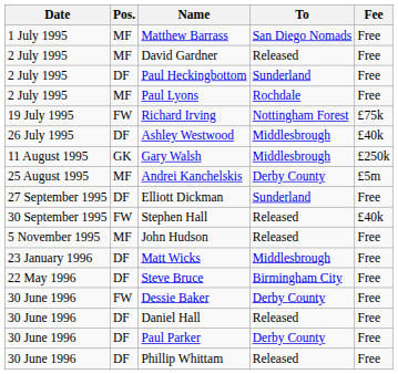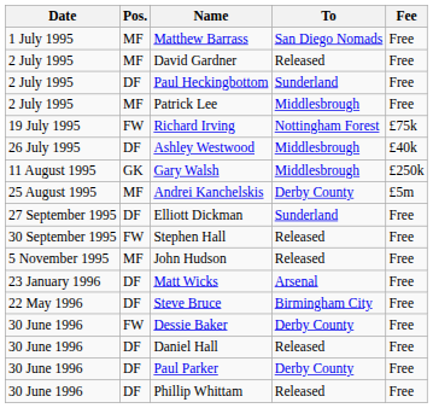 <table class="wikitable">
 <tr>
 <th>Date</th>
 <th>Pos.</th>
 <th>Name</th>
 <th>To</th>
 <th>Fee</th>
 </tr>
 <tr>
 <td>1 July 1995</td>
 <td>MF</td>
 <td> <a href='#'>Matthew Barrass</a></td>
 <td> <a href='#'>San Diego Nomads</a></td>
 <td>Free</td>
 </tr>
 <tr>
 <td>2 July 1995</td>
 <td>MF</td>
 <td> David Gardner</td>
 <td>Released</td>
 <td>Free</td>
 </tr>
 <tr>
 <td>2 July 1995</td>
 <td>DF</td>
 <td> <a href='#'>Paul Heckingbottom</a></td>
 <td> <a href='#'>Sunderland</a></td>
 <td>Free</td>
 </tr>
 <tr>
 <td>2 July 1995</td>
 <td>MF</td>
-<td> <a href='#'>Paul Lyons</a></td>
-<td> <a href='#'>Rochdale</a></td>
+<td> Patrick Lee</td>
+<td> <a href='#'>Middlesbrough</a></td>
 <td>Free</td>
 </tr>
 <tr>
 <td>19 July 1995</td>
 <td>FW</td>
 <td> <a href='#'>Richard Irving</a></td>
 <td> <a href='#'>Nottingham Forest</a></td>
 <td>£75k</td>
 </tr>
 <tr>
 <td>26 July 1995</td>
 <td>DF</td>
 <td> <a href='#'>Ashley Westwood</a></td>
 <td> <a href='#'>Middlesbrough</a></td>
 <td>£40k</td>
 </tr>
 <tr>
 <td>11 August 1995</td>
 <td>GK</td>
 <td> <a href='#'>Gary Walsh</a></td>
 <td> <a href='#'>Middlesbrough</a></td>
 <td>£250k</td>
 </tr>
 <tr>
 <td>25 August 1995</td>
 <td>MF</td>
 <td> <a href='#'>Andrei Kanchelskis</a></td>
 <td> <a href='#'>Derby County</a></td>
 <td>£5m</td>
 </tr>
 <tr>
 <td>27 September 1995</td>
 <td>DF</td>
 <td> Elliott Dickman</td>
 <td> <a href='#'>Sunderland</a></td>
 <td>Free</td>
 </tr>
 <tr>
 <td>30 September 1995</td>
 <td>FW</td>
 <td> Stephen Hall</td>
 <td>Released</td>
-<td>£40k</td>
+<td>Free</td>
 </tr>
 <tr>
 <td>5 November 1995</td>
 <td>MF</td>
 <td> John Hudson</td>
 <td>Released</td>
 <td>Free</td>
 </tr>
 <tr>
 <td>23 January 1996</td>
 <td>DF</td>
 <td> <a href='#'>Matt Wicks</a></td>
-<td> <a href='#'>Middlesbrough</a></td>
+<td> <a href='#'>Arsenal</a></td>
 <td>Free</td>
 </tr>
 <tr>
 <td>22 May 1996</td>
 <td>DF</td>
 <td> <a href='#'>Steve Bruce</a></td>
 <td> <a href='#'>Birmingham City</a></td>
 <td>Free</td>
 </tr>
 <tr>
 <td>30 June 1996</td>
 <td>FW</td>
 <td> <a href='#'>Dessie Baker</a></td>
 <td> <a href='#'>Derby County</a></td>
 <td>Free</td>
 </tr>
 <tr>
 <td>30 June 1996</td>
 <td>DF</td>
 <td> Daniel Hall</td>
 <td>Released</td>
 <td>Free</td>
 </tr>
 <tr>
 <td>30 June 1996</td>
 <td>DF</td>
 <td> <a href='#'>Paul Parker</a></td>
 <td> <a href='#'>Derby County</a></td>
 <td>Free</td>
 </tr>
 <tr>
 <td>30 June 1996</td>
 <td>DF</td>
 <td> Phillip Whittam</td>
 <td>Released</td>
 <td>Free</td>
 </tr>
 </table>
